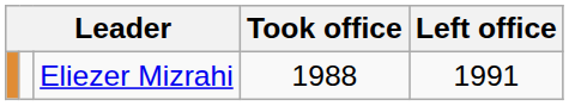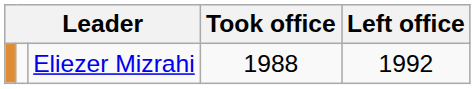 <table class=wikitable style=text-align:center>
 <tr>
 <th colspan=3>Leader</th>
 <th>Took office</th>
 <th>Left office</th>
 </tr>
 <tr>
 <td style="background: #E08C35; color: white"></td>
 <td></td>
 <td><a href='#'>Eliezer Mizrahi</a></td>
 <td>1988</td>
-<td>1991</td>
+<td>1992</td>
 </tr>
 </table>
